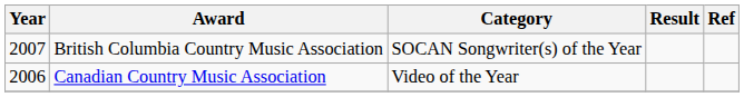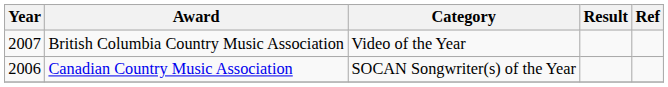 <table class="wikitable">
 <tr>
 <th>Year</th>
 <th>Award</th>
 <th>Category</th>
 <th>Result</th>
 <th>Ref</th>
 </tr>
 <tr>
 <td>2007</td>
 <td>British Columbia Country Music Association</td>
-<td>SOCAN Songwriter(s) of the Year</td>
+<td>Video of the Year</td>
 <td></td>
 <td></td>
 </tr>
 <tr>
 <td>2006</td>
 <td><a href='#'>Canadian Country Music Association</a></td>
-<td>Video of the Year</td>
+<td>SOCAN Songwriter(s) of the Year</td>
 <td></td>
 <td></td>
 </tr>
 <tr>
 </tr>
 </table>
